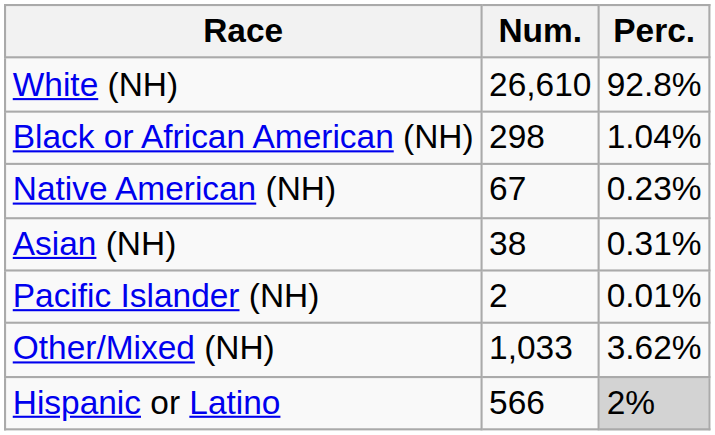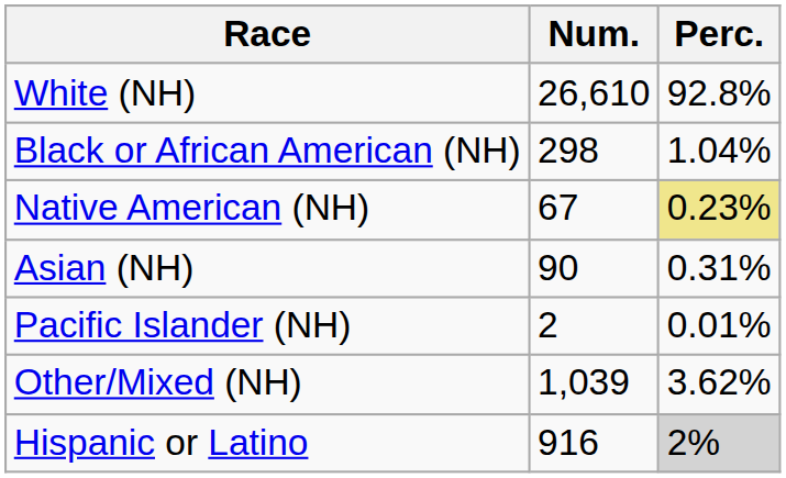 <table class="wikitable">
 <tr>
 <th>Race</th>
 <th>Num.</th>
 <th>Perc.</th>
 </tr>
 <tr>
 <td><a href='#'>White</a> (NH)</td>
 <td>26,610</td>
 <td>92.8%</td>
 </tr>
 <tr>
 <td><a href='#'>Black or African American</a> (NH)</td>
 <td>298</td>
 <td>1.04%</td>
 </tr>
 <tr>
 <td><a href='#'>Native American</a> (NH)</td>
 <td>67</td>
-<td>0.23%</td>
+<td style="background: khaki;">0.23%</td>
 </tr>
 <tr>
 <td><a href='#'>Asian</a> (NH)</td>
-<td>38</td>
+<td>90</td>
 <td>0.31%</td>
 </tr>
 <tr>
 <td><a href='#'>Pacific Islander</a> (NH)</td>
 <td>2</td>
 <td>0.01%</td>
 </tr>
 <tr>
 <td><a href='#'>Other/Mixed</a> (NH)</td>
-<td>1,033</td>
+<td>1,039</td>
 <td>3.62%</td>
 </tr>
 <tr>
 <td><a href='#'>Hispanic</a> or <a href='#'>Latino</a></td>
-<td>566</td>
+<td>916</td>
 <td style="background: lightgrey;">2%</td>
 </tr>
 </table>
